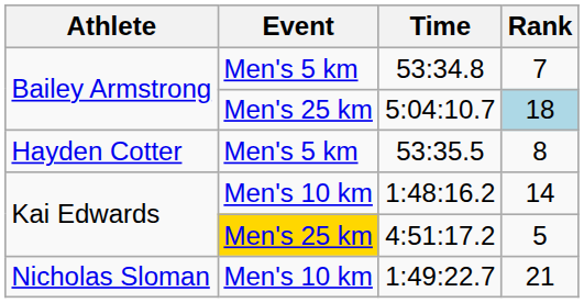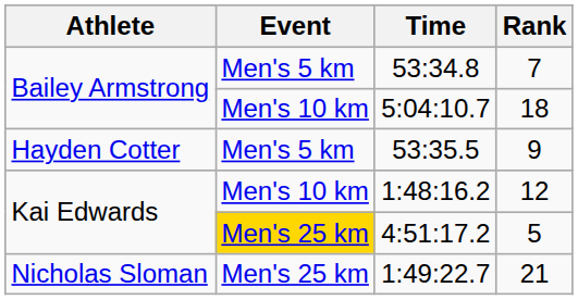 <table class=wikitable style="font-size:90%;">
 <tr>
 <th>Athlete</th>
 <th>Event</th>
 <th>Time</th>
 <th>Rank</th>
 </tr>
 <tr align=center>
 <td align=left rowspan=2><a href='#'>Bailey Armstrong</a></td>
 <td align=left><a href='#'>Men's 5 km</a></td>
 <td>53:34.8</td>
 <td>7</td>
 </tr>
 <tr align=center>
-<td align=left><a href='#'>Men's 25 km</a></td>
+<td align=left><a href='#'>Men's 10 km</a></td>
 <td>5:04:10.7</td>
-<td style="background: lightblue;">18</td>
+<td>18</td>
 </tr>
 <tr align=center>
 <td align=left><a href='#'>Hayden Cotter</a></td>
 <td align=left><a href='#'>Men's 5 km</a></td>
 <td>53:35.5</td>
-<td>8</td>
+<td>9</td>
 </tr>
 <tr align=center>
 <td align=left rowspan=2>Kai Edwards</td>
 <td align=left><a href='#'>Men's 10 km</a></td>
 <td>1:48:16.2</td>
-<td>14</td>
+<td>12</td>
 </tr>
 <tr align=center>
 <td align=left style="background: gold;"><a href='#'>Men's 25 km</a></td>
 <td>4:51:17.2</td>
 <td>5</td>
 </tr>
 <tr align=center>
 <td align=left><a href='#'>Nicholas Sloman</a></td>
-<td align=left><a href='#'>Men's 10 km</a></td>
+<td align=left><a href='#'>Men's 25 km</a></td>
 <td>1:49:22.7</td>
 <td>21</td>
 </tr>
 </table>
